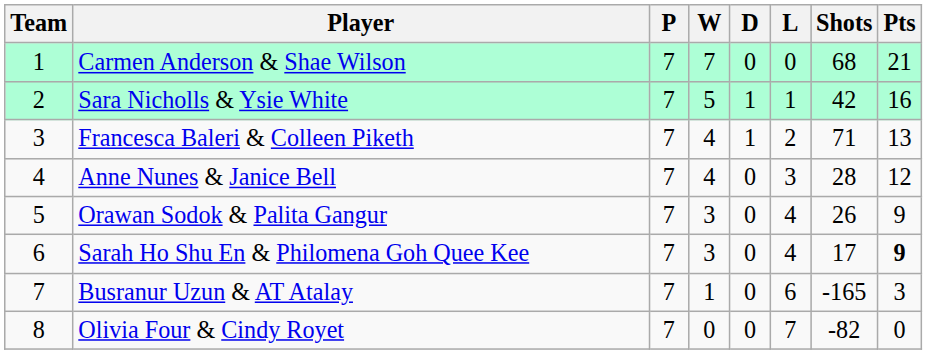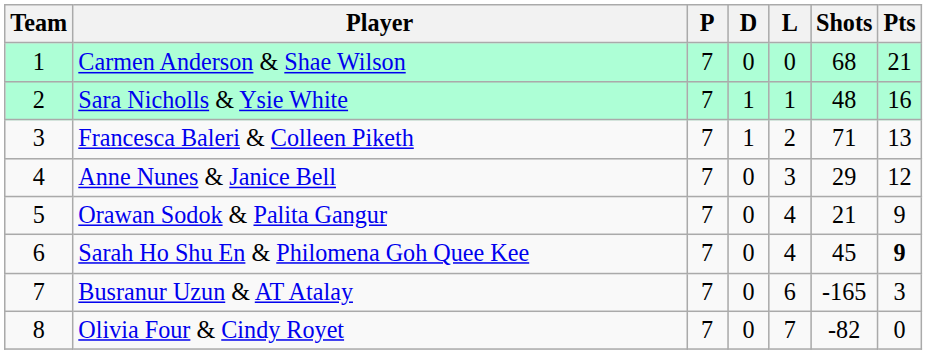 <table class="wikitable" style="font-size: 100%">
 <tr>
 <th width=20>Team</th>
 <th width=400>Player</th>
 <th width=20>P</th>
-<th width=20>W</th>
 <th width=20>D</th>
 <th width=20>L</th>
 <th width=20>Shots</th>
 <th width=20>Pts</th>
 </tr>
 <tr align=center  style="background: #ADFFD6;">
 <td>1</td>
 <td align="left"> <a href='#'>Carmen Anderson</a> & <a href='#'>Shae Wilson</a></td>
-<td>7</td>
 <td>7</td>
 <td>0</td>
 <td>0</td>
 <td>68</td>
 <td>21</td>
 </tr>
 <tr align=center  style="background: #ADFFD6;">
 <td>2</td>
 <td align="left"> <a href='#'>Sara Nicholls</a> & <a href='#'>Ysie White</a></td>
 <td>7</td>
-<td>5</td>
 <td>1</td>
 <td>1</td>
-<td>42</td>
+<td>48</td>
 <td>16</td>
 </tr>
 <tr align=center>
 <td>3</td>
 <td align="left"> <a href='#'>Francesca Baleri</a> & <a href='#'>Colleen Piketh</a></td>
 <td>7</td>
-<td>4</td>
 <td>1</td>
 <td>2</td>
 <td>71</td>
 <td>13</td>
 </tr>
 <tr align=center>
 <td>4</td>
 <td align="left"> <a href='#'>Anne Nunes</a> & <a href='#'>Janice Bell</a></td>
 <td>7</td>
-<td>4</td>
 <td>0</td>
 <td>3</td>
-<td>28</td>
+<td>29</td>
 <td>12</td>
 </tr>
 <tr align=center>
 <td>5</td>
 <td align="left"> <a href='#'>Orawan Sodok</a> & <a href='#'>Palita Gangur</a></td>
 <td>7</td>
-<td>3</td>
 <td>0</td>
 <td>4</td>
-<td>26</td>
+<td>21</td>
 <td>9</td>
 </tr>
 <tr align=center>
 <td>6</td>
 <td align="left"> <a href='#'>Sarah Ho Shu En</a> & <a href='#'>Philomena Goh Quee Kee</a></td>
 <td>7</td>
-<td>3</td>
 <td>0</td>
 <td>4</td>
-<td>17</td>
+<td>45</td>
 <td><strong>9</strong></td>
 </tr>
 <tr align=center>
 <td>7</td>
 <td align="left"> <a href='#'>Busranur Uzun</a> & <a href='#'>AT Atalay</a></td>
 <td>7</td>
-<td>1</td>
 <td>0</td>
 <td>6</td>
 <td>-165</td>
 <td>3</td>
 </tr>
 <tr align=center>
 <td>8</td>
 <td align="left"> <a href='#'>Olivia Four</a> & <a href='#'>Cindy Royet</a></td>
 <td>7</td>
 <td>0</td>
-<td>0</td>
 <td>7</td>
 <td>-82</td>
 <td>0</td>
 </tr>
 </table>
